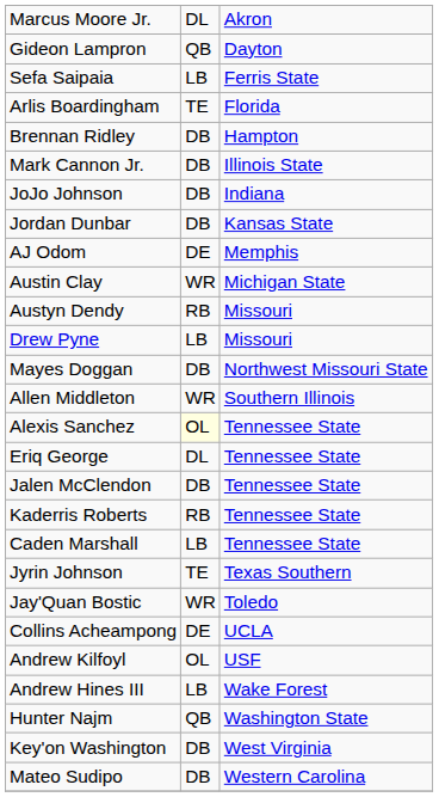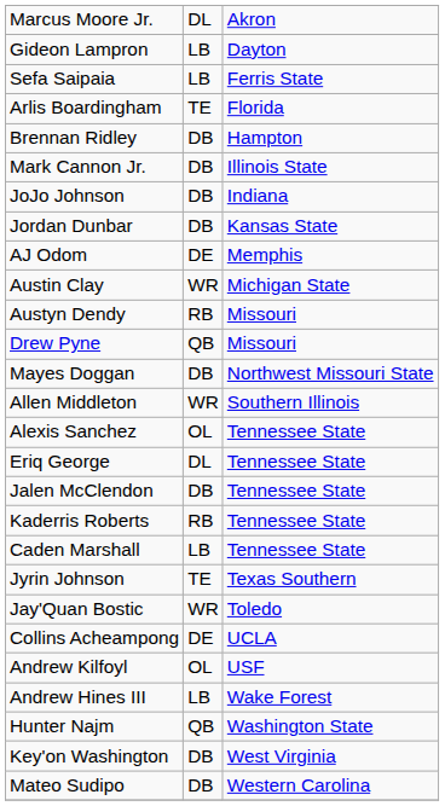 <table class="wikitable sortable">
 <tr>
 </tr>
 <tr>
 <td>Marcus Moore Jr.</td>
 <td>DL</td>
 <td><a href='#'>Akron</a></td>
 </tr>
 <tr>
 <td>Gideon Lampron</td>
-<td>QB</td>
+<td>LB</td>
 <td><a href='#'>Dayton</a></td>
 </tr>
 <tr>
 <td>Sefa Saipaia</td>
 <td>LB</td>
 <td><a href='#'>Ferris State</a></td>
 </tr>
 <tr>
 <td>Arlis Boardingham</td>
 <td>TE</td>
 <td><a href='#'>Florida</a></td>
 </tr>
 <tr>
 <td>Brennan Ridley</td>
 <td>DB</td>
 <td><a href='#'>Hampton</a></td>
 </tr>
 <tr>
 <td>Mark Cannon Jr.</td>
 <td>DB</td>
 <td><a href='#'>Illinois State</a></td>
 </tr>
 <tr>
 <td>JoJo Johnson</td>
 <td>DB</td>
 <td><a href='#'>Indiana</a></td>
 </tr>
 <tr>
 <td>Jordan Dunbar</td>
 <td>DB</td>
 <td><a href='#'>Kansas State</a></td>
 </tr>
 <tr>
 <td>AJ Odom</td>
 <td>DE</td>
 <td><a href='#'>Memphis</a></td>
 </tr>
 <tr>
 <td>Austin Clay</td>
 <td>WR</td>
 <td><a href='#'>Michigan State</a></td>
 </tr>
 <tr>
 <td>Austyn Dendy</td>
 <td>RB</td>
 <td><a href='#'>Missouri</a></td>
 </tr>
 <tr>
 <td><a href='#'>Drew Pyne</a></td>
-<td>LB</td>
+<td>QB</td>
 <td><a href='#'>Missouri</a></td>
 </tr>
 <tr>
 <td>Mayes Doggan</td>
 <td>DB</td>
 <td><a href='#'>Northwest Missouri State</a></td>
 </tr>
 <tr>
 <td>Allen Middleton</td>
 <td>WR</td>
 <td><a href='#'>Southern Illinois</a></td>
 </tr>
 <tr>
 <td>Alexis Sanchez</td>
-<td style="background: lightyellow;">OL</td>
+<td>OL</td>
 <td><a href='#'>Tennessee State</a></td>
 </tr>
 <tr>
 <td>Eriq George</td>
 <td>DL</td>
 <td><a href='#'>Tennessee State</a></td>
 </tr>
 <tr>
 <td>Jalen McClendon</td>
 <td>DB</td>
 <td><a href='#'>Tennessee State</a></td>
 </tr>
 <tr>
 <td>Kaderris Roberts</td>
 <td>RB</td>
 <td><a href='#'>Tennessee State</a></td>
 </tr>
 <tr>
 <td>Caden Marshall</td>
 <td>LB</td>
 <td><a href='#'>Tennessee State</a></td>
 </tr>
 <tr>
 <td>Jyrin Johnson</td>
 <td>TE</td>
 <td><a href='#'>Texas Southern</a></td>
 </tr>
 <tr>
 <td>Jay'Quan Bostic</td>
 <td>WR</td>
 <td><a href='#'>Toledo</a></td>
 </tr>
 <tr>
 <td>Collins Acheampong</td>
 <td>DE</td>
 <td><a href='#'>UCLA</a></td>
 </tr>
 <tr>
 <td>Andrew Kilfoyl</td>
 <td>OL</td>
 <td><a href='#'>USF</a></td>
 </tr>
 <tr>
 <td>Andrew Hines III</td>
 <td>LB</td>
 <td><a href='#'>Wake Forest</a></td>
 </tr>
 <tr>
 <td>Hunter Najm</td>
 <td>QB</td>
 <td><a href='#'>Washington State</a></td>
 </tr>
 <tr>
 <td>Key'on Washington</td>
 <td>DB</td>
 <td><a href='#'>West Virginia</a></td>
 </tr>
 <tr>
 <td>Mateo Sudipo</td>
 <td>DB</td>
 <td><a href='#'>Western Carolina</a></td>
 </tr>
 <tr>
 </tr>
 </table>
